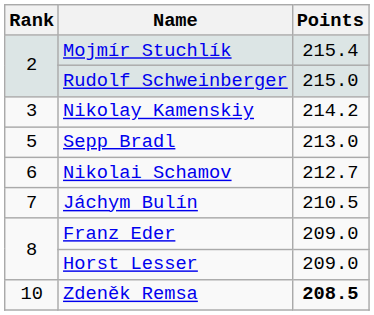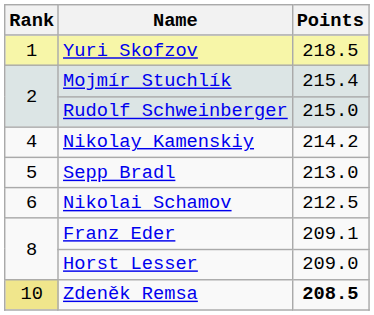 <table class="wikitable sortable">
 <tr>
 <th align=Center>Rank</th>
 <th>Name</th>
 <th>Points</th>
+</tr>
+<tr style="background:#F7F6A8">
+<td align=center>1</td>
+<td> <a href='#'>Yuri Skofzov</a></td>
+<td align=center>218.5</td>
 </tr>
 <tr style="background: #DCE5E5;">
 <td rowspan=2 align=center>2</td>
 <td> <a href='#'>Mojmír Stuchlík</a></td>
 <td align=center>215.4</td>
 </tr>
 <tr style="background: #DCE5E5;">
 <td> <a href='#'>Rudolf Schweinberger</a></td>
 <td align=center>215.0</td>
 </tr>
 <tr>
-<td align=center>3</td>
+<td align=center>4</td>
 <td> <a href='#'>Nikolay Kamenskiy</a></td>
 <td align=center>214.2</td>
 </tr>
 <tr>
 <td align=center>5</td>
 <td> <a href='#'>Sepp Bradl</a></td>
 <td align=center>213.0</td>
 </tr>
 <tr>
 <td align=center>6</td>
 <td> <a href='#'>Nikolai Schamov</a></td>
-<td align=center>212.7</td>
-</tr>
-<tr>
-<td align=center>7</td>
-<td> <a href='#'>Jáchym Bulín</a></td>
-<td align=center>210.5</td>
+<td align=center>212.5</td>
 </tr>
 <tr>
 <td rowspan=2 align=center>8</td>
 <td> <a href='#'>Franz Eder</a></td>
-<td align=center>209.0</td>
+<td align=center>209.1</td>
 </tr>
 <tr>
 <td> <a href='#'>Horst Lesser</a></td>
 <td align=center>209.0</td>
 </tr>
 <tr>
-<td align=center>10</td>
+<td align=center style="background: khaki;">10</td>
 <td> <a href='#'>Zdeněk Remsa</a></td>
 <td align=center><strong>208.5</strong></td>
 </tr>
 </table>
